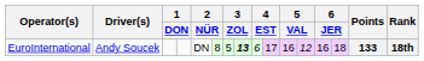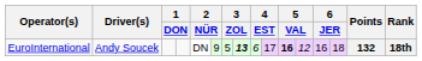 <table class="wikitable" style="font-size: 85%">
 <tr>
 <th rowspan=2>Operator(s)</th>
 <th rowspan=2>Driver(s)</th>
 <th colspan=2>1</th>
 <th colspan=2>2</th>
 <th colspan=2>3</th>
 <th colspan=2>4</th>
 <th colspan=2>5</th>
 <th colspan=2>6</th>
 <th rowspan=2>Points</th>
 <th rowspan=2>Rank</th>
 </tr>
 <tr>
 <th colspan=2><a href='#'>DON</a></th>
 <th colspan=2><a href='#'>NÜR</a></th>
 <th colspan=2><a href='#'>ZOL</a></th>
 <th colspan=2><a href='#'>EST</a></th>
 <th colspan=2><a href='#'>VAL</a></th>
 <th colspan=2><a href='#'>JER</a></th>
 </tr>
 <tr>
 <td align=center><a href='#'>EuroInternational</a></td>
 <td> <a href='#'>Andy Soucek</a></td>
 <td></td>
 <td></td>
 <td style="background:#ffffff;">DN</td>
-<td style="background:#dfffdf;">8</td>
+<td style="background:#dfffdf;">9</td>
 <td style="background:#dfffdf;">5</td>
 <td style="background:#dfffdf;"><strong><em>13</em></strong></td>
 <td style="background:#dfffdf;"><em>6</em></td>
 <td style="background:#efcfff;">17</td>
-<td style="background:#efcfff;">16</td>
+<td style="background:#efcfff;"><strong>16</strong></td>
 <td style="background:#efcfff;"><em>12</em></td>
 <td style="background:#efcfff;">16</td>
 <td style="background:#efcfff;">18</td>
-<th>133</th>
+<th>132</th>
 <th>18th</th>
 </tr>
 </table>
